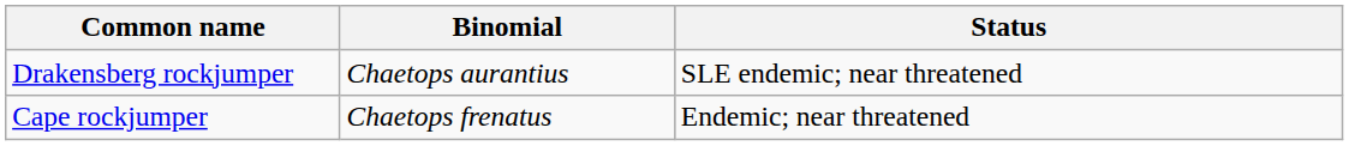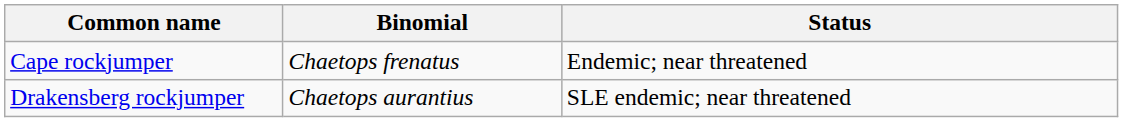 <table width=60% class="wikitable">
 <tr>
 <th width=25%>Common name</th>
 <th width=25%>Binomial</th>
 <th width=50%>Status</th>
 </tr>
 <tr>
+<td><a href='#'>Cape rockjumper</a></td>
+<td><em>Chaetops frenatus</em></td>
+<td>Endemic; near threatened</td>
+</tr>
+<tr>
 <td><a href='#'>Drakensberg rockjumper</a></td>
 <td><em>Chaetops aurantius</em></td>
 <td>SLE endemic; near threatened</td>
 </tr>
-<tr>
-<td><a href='#'>Cape rockjumper</a></td>
-<td><em>Chaetops frenatus</em></td>
-<td>Endemic; near threatened</td>
-</tr>
 </table>
